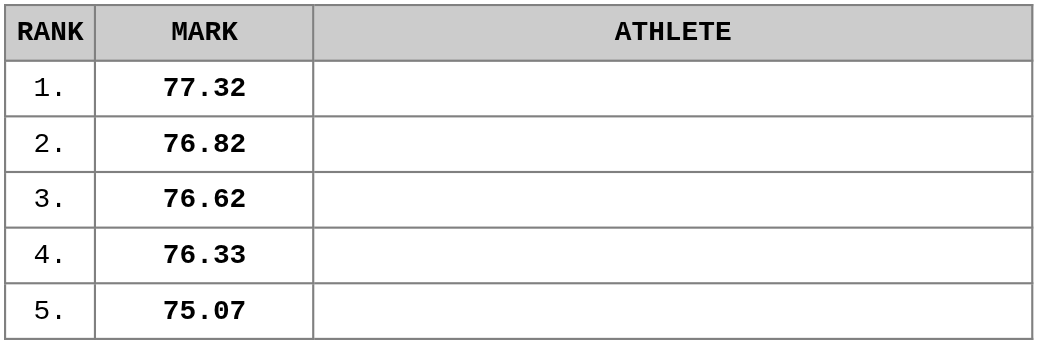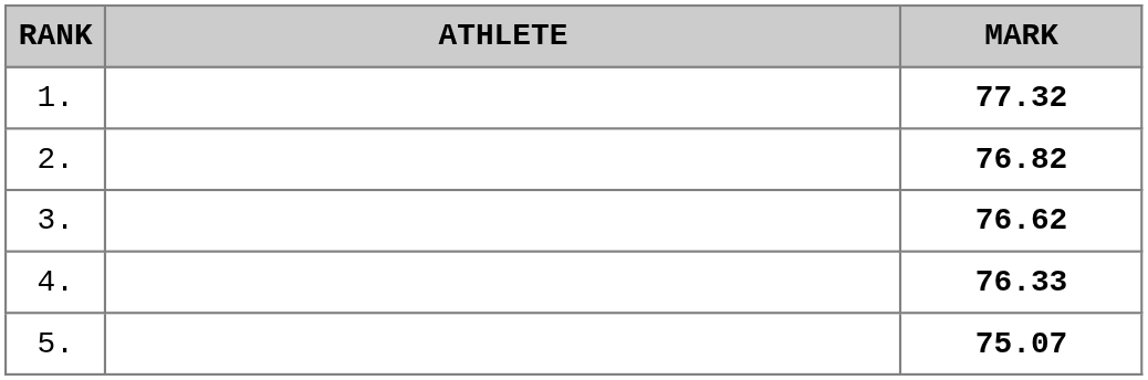 <table border="1" cellspacing="2" cellpadding="5" style="border-collapse: collapse; font-size: 100%;">
 <tr bgcolor="cccccc">
 <th>RANK</th>
+<th align="center" style="width: 25em">ATHLETE</th>
 <th align="center" style="width: 7em">MARK</th>
-<th align="center" style="width: 25em">ATHLETE</th>
 </tr>
 <tr>
 <td align="center">1.</td>
+<td></td>
 <td align="center"><strong>77.32</strong></td>
-<td></td>
 </tr>
 <tr>
 <td align="center">2.</td>
+<td></td>
 <td align="center"><strong>76.82</strong></td>
-<td></td>
 </tr>
 <tr>
 <td align="center">3.</td>
+<td></td>
 <td align="center"><strong>76.62</strong></td>
-<td></td>
 </tr>
 <tr>
 <td align="center">4.</td>
+<td></td>
 <td align="center"><strong>76.33</strong></td>
-<td></td>
 </tr>
 <tr>
 <td align="center">5.</td>
+<td></td>
 <td align="center"><strong>75.07</strong></td>
-<td></td>
 </tr>
 </table>
